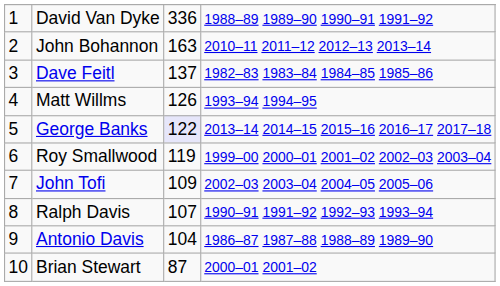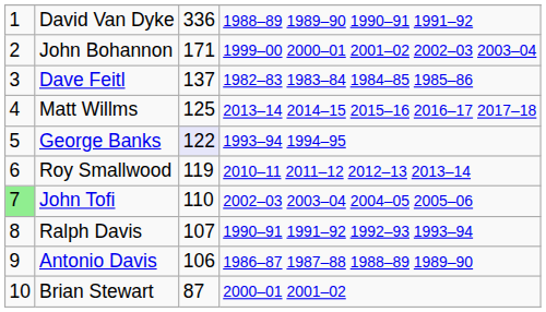 <table class="wikitable">
 <tr>
 </tr>
 <tr>
 <td>1</td>
 <td>David Van Dyke</td>
 <td>336</td>
 <td style="font-size:80%;"><a href='#'>1988–89</a> <a href='#'>1989–90</a> <a href='#'>1990–91</a> <a href='#'>1991–92</a></td>
 </tr>
 <tr>
 <td>2</td>
 <td>John Bohannon</td>
-<td>163</td>
-<td style="font-size:80%;"><a href='#'>2010–11</a> <a href='#'>2011–12</a> <a href='#'>2012–13</a> <a href='#'>2013–14</a></td>
+<td>171</td>
+<td style="font-size:80%;"><a href='#'>1999–00</a> <a href='#'>2000–01</a> <a href='#'>2001–02</a> <a href='#'>2002–03</a> <a href='#'>2003–04</a></td>
 </tr>
 <tr>
 <td>3</td>
 <td><a href='#'>Dave Feitl</a></td>
 <td>137</td>
 <td style="font-size:80%;"><a href='#'>1982–83</a> <a href='#'>1983–84</a> <a href='#'>1984–85</a> <a href='#'>1985–86</a></td>
 </tr>
 <tr>
 <td>4</td>
 <td>Matt Willms</td>
-<td>126</td>
-<td style="font-size:80%;"><a href='#'>1993–94</a> <a href='#'>1994–95</a></td>
+<td>125</td>
+<td style="font-size:80%;"><a href='#'>2013–14</a> <a href='#'>2014–15</a> <a href='#'>2015–16</a> <a href='#'>2016–17</a> <a href='#'>2017–18</a></td>
 </tr>
 <tr>
 <td>5</td>
 <td><a href='#'>George Banks</a></td>
 <td style="background: lavender;">122</td>
-<td style="font-size:80%;"><a href='#'>2013–14</a> <a href='#'>2014–15</a> <a href='#'>2015–16</a> <a href='#'>2016–17</a> <a href='#'>2017–18</a></td>
+<td style="font-size:80%;"><a href='#'>1993–94</a> <a href='#'>1994–95</a></td>
 </tr>
 <tr>
 <td>6</td>
 <td>Roy Smallwood</td>
 <td>119</td>
-<td style="font-size:80%;"><a href='#'>1999–00</a> <a href='#'>2000–01</a> <a href='#'>2001–02</a> <a href='#'>2002–03</a> <a href='#'>2003–04</a></td>
+<td style="font-size:80%;"><a href='#'>2010–11</a> <a href='#'>2011–12</a> <a href='#'>2012–13</a> <a href='#'>2013–14</a></td>
 </tr>
 <tr>
-<td>7</td>
+<td style="background: lightgreen;">7</td>
 <td><a href='#'>John Tofi</a></td>
-<td>109</td>
+<td>110</td>
 <td style="font-size:80%;"><a href='#'>2002–03</a> <a href='#'>2003–04</a> <a href='#'>2004–05</a> <a href='#'>2005–06</a></td>
 </tr>
 <tr>
 <td>8</td>
 <td>Ralph Davis</td>
 <td>107</td>
 <td style="font-size:80%;"><a href='#'>1990–91</a> <a href='#'>1991–92</a> <a href='#'>1992–93</a> <a href='#'>1993–94</a></td>
 </tr>
 <tr>
 <td>9</td>
 <td><a href='#'>Antonio Davis</a></td>
-<td>104</td>
+<td>106</td>
 <td style="font-size:80%;"><a href='#'>1986–87</a> <a href='#'>1987–88</a> <a href='#'>1988–89</a> <a href='#'>1989–90</a></td>
 </tr>
 <tr>
 <td>10</td>
 <td>Brian Stewart</td>
 <td>87</td>
 <td style="font-size:80%;"><a href='#'>2000–01</a> <a href='#'>2001–02</a></td>
 </tr>
 </table>
